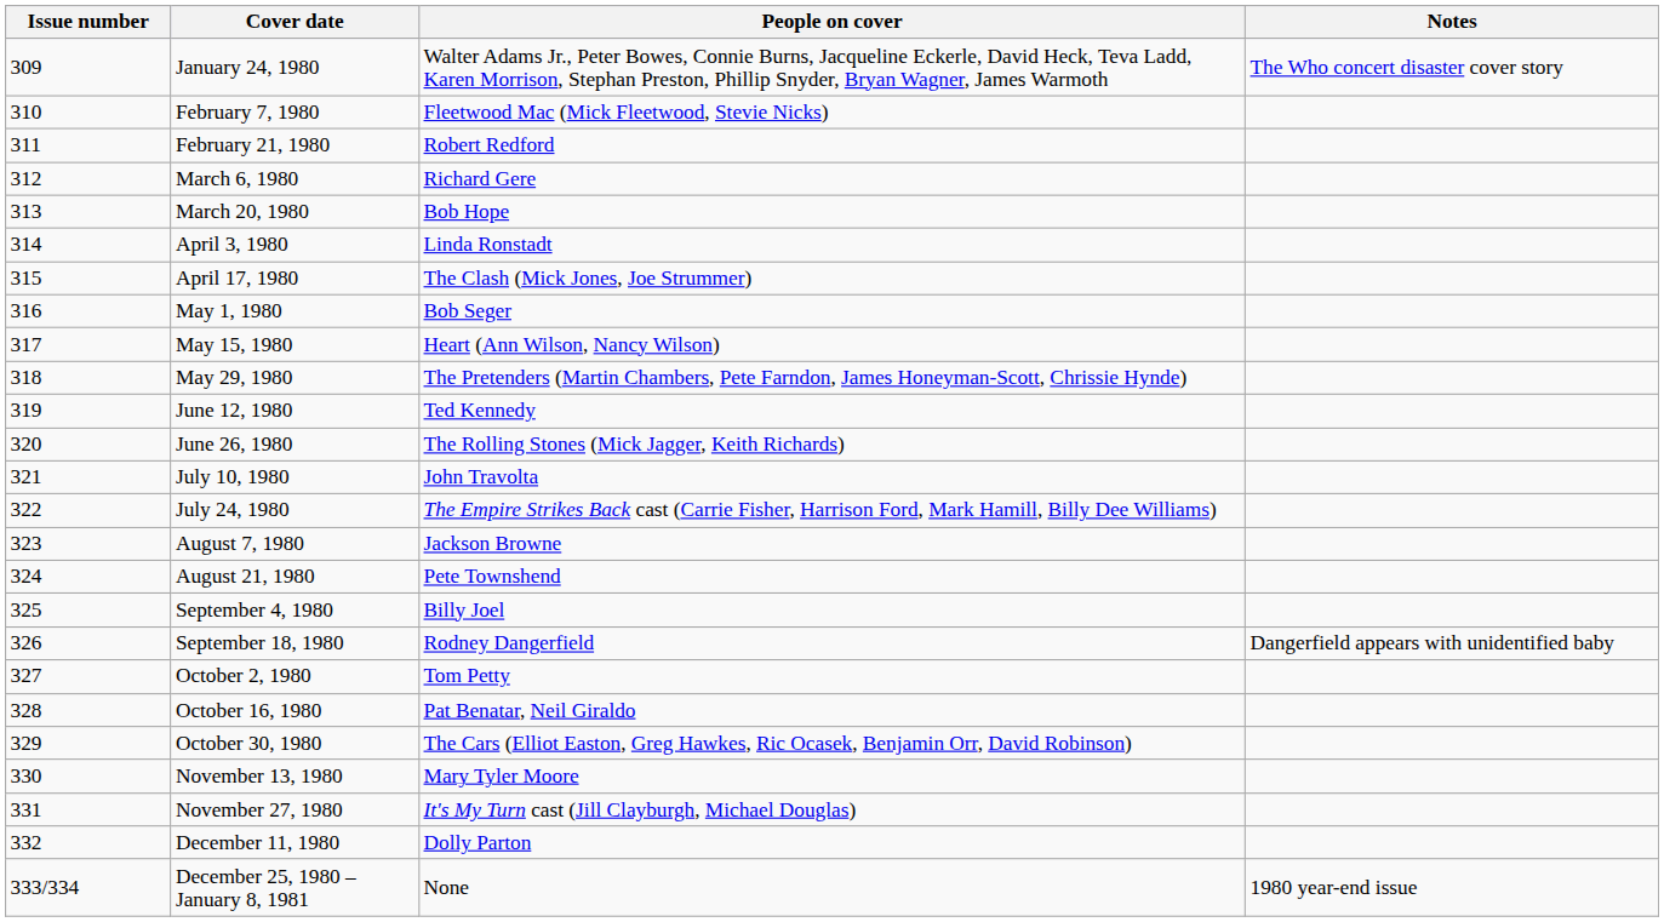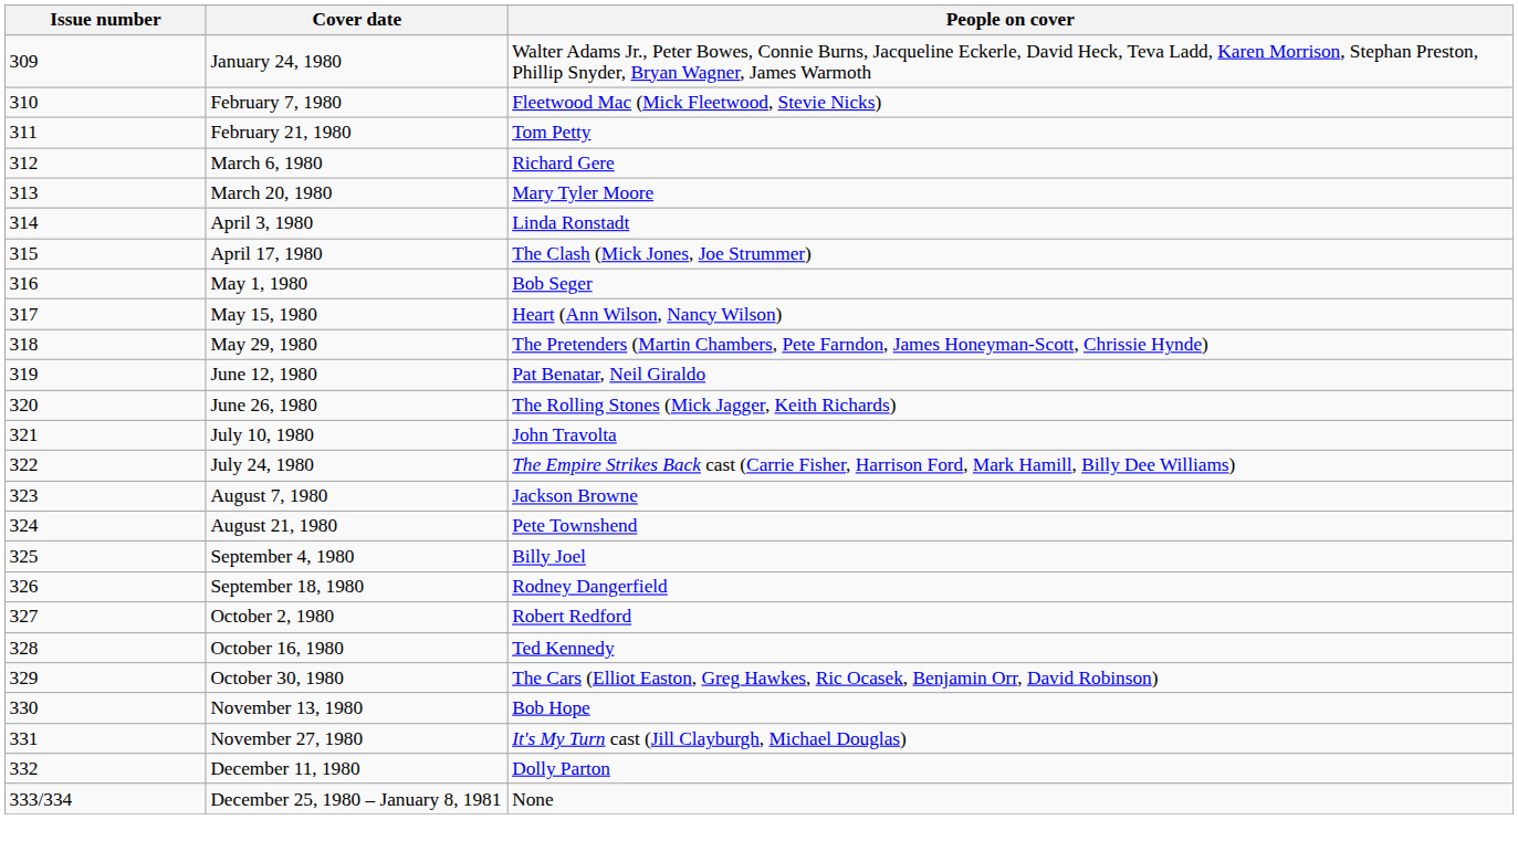 <table class="wikitable sortable" style="margin:auto;width:100%;">
 <tr style="background:#ccf;">
 <th style="width:10%;">Issue number</th>
 <th style="width:15%;">Cover date</th>
 <th style="width:50%;">People on cover</th>
-<th style="width:25%;">Notes</th>
 </tr>
 <tr>
 <td>309</td>
 <td>January 24, 1980</td>
 <td>Walter Adams Jr., Peter Bowes, Connie Burns, Jacqueline Eckerle, David Heck, Teva Ladd, <a href='#'>Karen Morrison</a>, Stephan Preston, Phillip Snyder, <a href='#'>Bryan Wagner</a>, James Warmoth</td>
-<td><a href='#'>The Who concert disaster</a> cover story</td>
 </tr>
 <tr>
 <td>310</td>
 <td>February 7, 1980</td>
 <td><a href='#'>Fleetwood Mac</a> (<a href='#'>Mick Fleetwood</a>, <a href='#'>Stevie Nicks</a>)</td>
-<td></td>
 </tr>
 <tr>
 <td>311</td>
 <td>February 21, 1980</td>
-<td><a href='#'>Robert Redford</a></td>
-<td></td>
+<td><a href='#'>Tom Petty</a></td>
 </tr>
 <tr>
 <td>312</td>
 <td>March 6, 1980</td>
 <td><a href='#'>Richard Gere</a></td>
-<td></td>
 </tr>
 <tr>
 <td>313</td>
 <td>March 20, 1980</td>
-<td><a href='#'>Bob Hope</a></td>
-<td></td>
+<td><a href='#'>Mary Tyler Moore</a></td>
 </tr>
 <tr>
 <td>314</td>
 <td>April 3, 1980</td>
 <td><a href='#'>Linda Ronstadt</a></td>
-<td></td>
 </tr>
 <tr>
 <td>315</td>
 <td>April 17, 1980</td>
 <td><a href='#'>The Clash</a> (<a href='#'>Mick Jones</a>, <a href='#'>Joe Strummer</a>)</td>
-<td></td>
 </tr>
 <tr>
 <td>316</td>
 <td>May 1, 1980</td>
 <td><a href='#'>Bob Seger</a></td>
-<td></td>
 </tr>
 <tr>
 <td>317</td>
 <td>May 15, 1980</td>
 <td><a href='#'>Heart</a> (<a href='#'>Ann Wilson</a>, <a href='#'>Nancy Wilson</a>)</td>
-<td></td>
 </tr>
 <tr>
 <td>318</td>
 <td>May 29, 1980</td>
 <td><a href='#'>The Pretenders</a> (<a href='#'>Martin Chambers</a>, <a href='#'>Pete Farndon</a>, <a href='#'>James Honeyman-Scott</a>, <a href='#'>Chrissie Hynde</a>)</td>
-<td></td>
 </tr>
 <tr>
 <td>319</td>
 <td>June 12, 1980</td>
-<td><a href='#'>Ted Kennedy</a></td>
-<td></td>
+<td><a href='#'>Pat Benatar</a>, <a href='#'>Neil Giraldo</a></td>
 </tr>
 <tr>
 <td>320</td>
 <td>June 26, 1980</td>
 <td><a href='#'>The Rolling Stones</a> (<a href='#'>Mick Jagger</a>, <a href='#'>Keith Richards</a>)</td>
-<td></td>
 </tr>
 <tr>
 <td>321</td>
 <td>July 10, 1980</td>
 <td><a href='#'>John Travolta</a></td>
-<td></td>
 </tr>
 <tr>
 <td>322</td>
 <td>July 24, 1980</td>
 <td><em><a href='#'>The Empire Strikes Back</a></em> cast (<a href='#'>Carrie Fisher</a>, <a href='#'>Harrison Ford</a>, <a href='#'>Mark Hamill</a>, <a href='#'>Billy Dee Williams</a>)</td>
-<td></td>
 </tr>
 <tr>
 <td>323</td>
 <td>August 7, 1980</td>
 <td><a href='#'>Jackson Browne</a></td>
-<td></td>
 </tr>
 <tr>
 <td>324</td>
 <td>August 21, 1980</td>
 <td><a href='#'>Pete Townshend</a></td>
-<td></td>
 </tr>
 <tr>
 <td>325</td>
 <td>September 4, 1980</td>
 <td><a href='#'>Billy Joel</a></td>
-<td></td>
 </tr>
 <tr>
 <td>326</td>
 <td>September 18, 1980</td>
 <td><a href='#'>Rodney Dangerfield</a></td>
-<td>Dangerfield appears with unidentified baby</td>
 </tr>
 <tr>
 <td>327</td>
 <td>October 2, 1980</td>
-<td><a href='#'>Tom Petty</a></td>
-<td></td>
+<td><a href='#'>Robert Redford</a></td>
 </tr>
 <tr>
 <td>328</td>
 <td>October 16, 1980</td>
-<td><a href='#'>Pat Benatar</a>, <a href='#'>Neil Giraldo</a></td>
-<td></td>
+<td><a href='#'>Ted Kennedy</a></td>
 </tr>
 <tr>
 <td>329</td>
 <td>October 30, 1980</td>
 <td><a href='#'>The Cars</a> (<a href='#'>Elliot Easton</a>, <a href='#'>Greg Hawkes</a>, <a href='#'>Ric Ocasek</a>, <a href='#'>Benjamin Orr</a>, <a href='#'>David Robinson</a>)</td>
-<td></td>
 </tr>
 <tr>
 <td>330</td>
 <td>November 13, 1980</td>
-<td><a href='#'>Mary Tyler Moore</a></td>
-<td></td>
+<td><a href='#'>Bob Hope</a></td>
 </tr>
 <tr>
 <td>331</td>
 <td>November 27, 1980</td>
 <td><em><a href='#'>It's My Turn</a></em> cast (<a href='#'>Jill Clayburgh</a>, <a href='#'>Michael Douglas</a>)</td>
-<td></td>
 </tr>
 <tr>
 <td>332</td>
 <td>December 11, 1980</td>
 <td><a href='#'>Dolly Parton</a></td>
-<td></td>
 </tr>
 <tr>
 <td>333/334</td>
 <td>December 25, 1980 – January 8, 1981</td>
 <td>None</td>
-<td>1980 year-end issue</td>
 </tr>
 </table>
